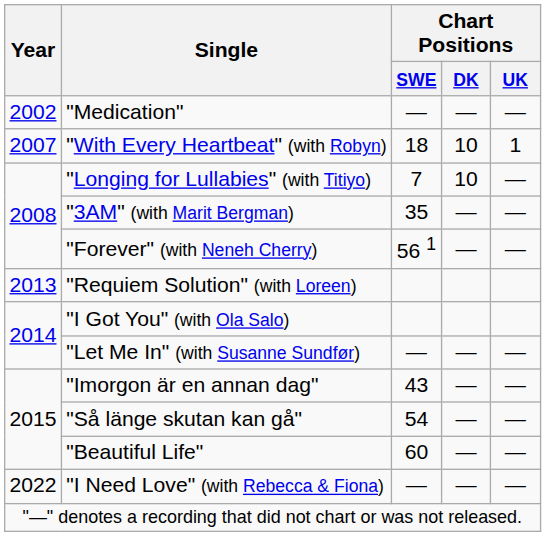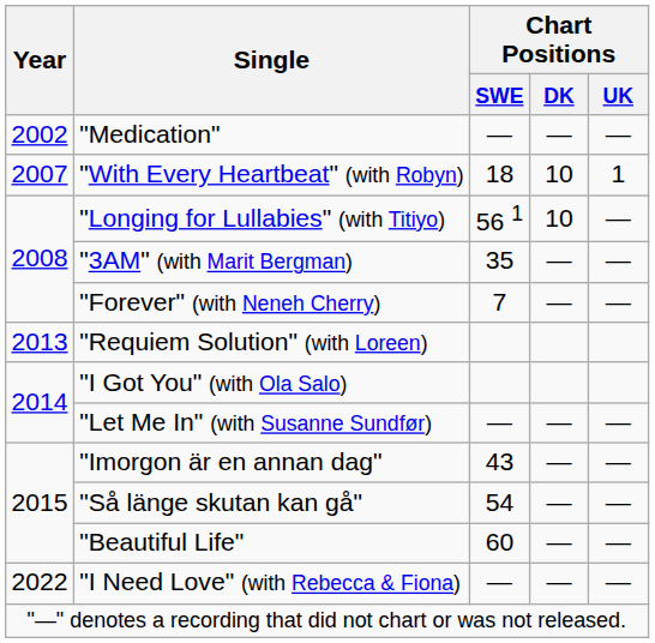 <table class="wikitable plainrowheaders">
 <tr>
 <th rowspan="2">Year</th>
 <th rowspan="2">Single</th>
 <th colspan="3">Chart Positions</th>
 </tr>
 <tr>
 <th width="30"><small><a href='#'>SWE</a></small></th>
 <th width="30"><small><a href='#'>DK</a></small></th>
 <th width="30"><small><a href='#'>UK</a></small></th>
 </tr>
 <tr>
 <td><a href='#'>2002</a></td>
 <td>"Medication"</td>
 <td align="center">—</td>
 <td align="center">—</td>
 <td align="center">—</td>
 </tr>
 <tr>
 <td><a href='#'>2007</a></td>
 <td>"<a href='#'>With Every Heartbeat</a>" <small>(with <a href='#'>Robyn</a>)</small></td>
 <td align="center">18</td>
 <td align="center">10</td>
 <td align="center">1</td>
 </tr>
 <tr>
 <td rowspan="3"><a href='#'>2008</a></td>
 <td>"<a href='#'>Longing for Lullabies</a>" <small>(with <a href='#'>Titiyo</a>)</small></td>
-<td align="center">7</td>
+<td align="center">56 <sup>1</sup></td>
 <td align="center">10</td>
 <td align="center">—</td>
 </tr>
 <tr>
 <td>"<a href='#'>3AM</a>" <small>(with <a href='#'>Marit Bergman</a>)</small></td>
 <td align="center">35</td>
 <td align="center">—</td>
 <td align="center">—</td>
 </tr>
 <tr>
 <td>"Forever" <small>(with <a href='#'>Neneh Cherry</a>)</small></td>
-<td align="center">56 <sup>1</sup></td>
+<td align="center">7</td>
 <td align="center">—</td>
 <td align="center">—</td>
 </tr>
 <tr>
 <td><a href='#'>2013</a></td>
 <td>"Requiem Solution" <small>(with <a href='#'>Loreen</a>)</small></td>
 <td align="center"></td>
 <td align="center"></td>
 <td align="center"></td>
 </tr>
 <tr>
 <td rowspan="2"><a href='#'>2014</a></td>
 <td>"I Got You" <small>(with <a href='#'>Ola Salo</a>)</small></td>
 <td align="center"></td>
 <td align="center"></td>
 <td align="center"></td>
 </tr>
 <tr>
 <td>"Let Me In" <small>(with <a href='#'>Susanne Sundfør</a>)</small></td>
 <td align="center">—</td>
 <td align="center">—</td>
 <td align="center">—</td>
 </tr>
 <tr>
 <td rowspan="3">2015</td>
 <td>"Imorgon är en annan dag"</td>
 <td align="center">43</td>
 <td align="center">—</td>
 <td align="center">—</td>
 </tr>
 <tr>
 <td>"Så länge skutan kan gå"</td>
 <td align="center">54</td>
 <td align="center">—</td>
 <td align="center">—</td>
 </tr>
 <tr>
 <td>"Beautiful Life"</td>
 <td align="center">60</td>
 <td align="center">—</td>
 <td align="center">—</td>
 </tr>
 <tr>
 <td>2022</td>
 <td>"I Need Love" <small>(with <a href='#'>Rebecca & Fiona</a>)</small></td>
 <td align="center">—</td>
 <td align="center">—</td>
 <td align="center">—</td>
 </tr>
 <tr>
 <td colspan="5" style="text-align:center;font-size:85%">"—" denotes a recording that did not chart or was not released.</td>
 </tr>
 </table>
